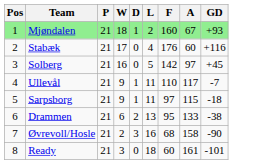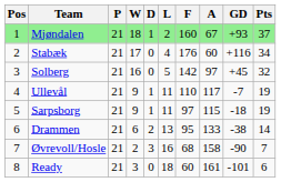 <table class="wikitable sortable" style="text-align: center;">
 <tr>
 <th>Pos</th>
 <th>Team</th>
 <th>P</th>
 <th>W</th>
 <th>D</th>
 <th>L</th>
 <th>F</th>
 <th>A</th>
 <th>GD</th>
+<th>Pts</th>
 </tr>
 <tr style="background:#90EE90;">
 <td>1</td>
 <td align="left"><a href='#'>Mjøndalen</a></td>
 <td>21</td>
 <td>18</td>
 <td>1</td>
 <td>2</td>
 <td>160</td>
 <td>67</td>
 <td>+93</td>
+<td>37</td>
 </tr>
 <tr>
 <td>2</td>
 <td align="left"><a href='#'>Stabæk</a></td>
 <td>21</td>
 <td>17</td>
 <td>0</td>
 <td>4</td>
 <td>176</td>
 <td>60</td>
 <td>+116</td>
+<td>34</td>
 </tr>
 <tr>
 <td>3</td>
 <td align="left"><a href='#'>Solberg</a></td>
 <td>21</td>
 <td>16</td>
 <td>0</td>
 <td>5</td>
 <td>142</td>
 <td>97</td>
 <td>+45</td>
+<td>32</td>
 </tr>
 <tr>
 <td>4</td>
 <td align="left"><a href='#'>Ullevål</a></td>
 <td>21</td>
 <td>9</td>
 <td>1</td>
 <td>11</td>
 <td>110</td>
 <td>117</td>
 <td>-7</td>
+<td>19</td>
 </tr>
 <tr>
 <td>5</td>
 <td align="left"><a href='#'>Sarpsborg</a></td>
 <td>21</td>
 <td>9</td>
 <td>1</td>
 <td>11</td>
 <td>97</td>
 <td>115</td>
 <td>-18</td>
+<td>19</td>
 </tr>
 <tr>
 <td>6</td>
 <td align="left"><a href='#'>Drammen</a></td>
 <td>21</td>
 <td>6</td>
 <td>2</td>
 <td>13</td>
 <td>95</td>
 <td>133</td>
 <td>-38</td>
+<td>14</td>
 </tr>
 <tr>
 <td>7</td>
 <td align="left"><a href='#'>Øvrevoll/Hosle</a></td>
 <td>21</td>
 <td>2</td>
 <td>3</td>
 <td>16</td>
 <td>68</td>
 <td>158</td>
 <td>-90</td>
+<td>7</td>
 </tr>
 <tr>
 <td>8</td>
 <td align="left"><a href='#'>Ready</a></td>
 <td>21</td>
 <td>3</td>
 <td>0</td>
 <td>18</td>
 <td>60</td>
 <td>161</td>
 <td>-101</td>
+<td>6</td>
 </tr>
 </table>
